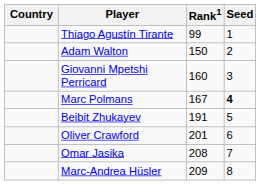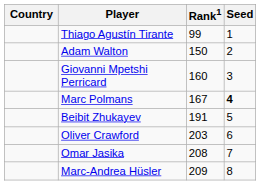 <table class="sortable wikitable">
 <tr>
 <th width="70">Country</th>
 <th width="175">Player</th>
 <th>Rank<sup>1</sup></th>
 <th>Seed</th>
 </tr>
 <tr>
 <td></td>
 <td><a href='#'>Thiago Agustín Tirante</a></td>
 <td>99</td>
 <td>1</td>
 </tr>
 <tr>
 <td></td>
 <td><a href='#'>Adam Walton</a></td>
 <td>150</td>
 <td>2</td>
 </tr>
 <tr>
 <td></td>
 <td><a href='#'>Giovanni Mpetshi Perricard</a></td>
 <td>160</td>
 <td>3</td>
 </tr>
 <tr>
 <td></td>
 <td><a href='#'>Marc Polmans</a></td>
 <td>167</td>
 <td><strong>4</strong></td>
 </tr>
 <tr>
 <td></td>
 <td><a href='#'>Beibit Zhukayev</a></td>
 <td>191</td>
 <td>5</td>
 </tr>
 <tr>
 <td></td>
 <td><a href='#'>Oliver Crawford</a></td>
-<td>201</td>
+<td>203</td>
 <td>6</td>
 </tr>
 <tr>
 <td></td>
 <td><a href='#'>Omar Jasika</a></td>
 <td>208</td>
 <td>7</td>
 </tr>
 <tr>
 <td></td>
 <td><a href='#'>Marc-Andrea Hüsler</a></td>
 <td>209</td>
 <td>8</td>
 </tr>
 </table>
